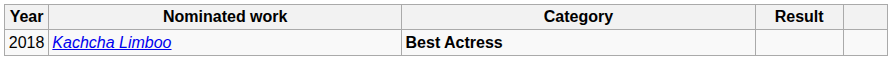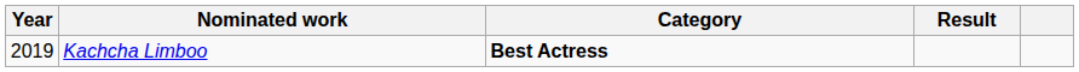 <table class="wikitable sortable" width=100%>
 <tr>
 <th width=5%>Year</th>
 <th width=40%>Nominated work</th>
 <th width=40%>Category</th>
 <th width=10%>Result</th>
 <th width=5%></th>
 </tr>
 <tr>
-<td style="text-align:center;">2018</td>
+<td style="text-align:center;">2019</td>
 <td><em><a href='#'>Kachcha Limboo</a></em></td>
 <td><strong>Best Actress</strong></td>
 <td></td>
 <td style="text-align:center;"></td>
 </tr>
 </table>
